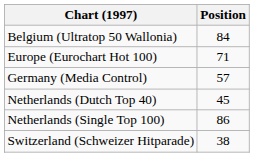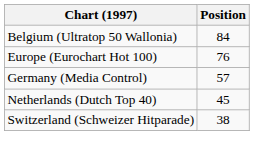 <table class="wikitable sortable">
 <tr>
 <th align="left">Chart (1997)</th>
 <th align="center">Position</th>
 </tr>
 <tr>
 <td>Belgium (Ultratop 50 Wallonia)</td>
 <td align="center">84</td>
 </tr>
 <tr>
 <td>Europe (Eurochart Hot 100)</td>
-<td align="center">71</td>
+<td align="center">76</td>
 </tr>
 <tr>
 <td>Germany (Media Control)</td>
 <td align="center">57</td>
 </tr>
 <tr>
 <td>Netherlands (Dutch Top 40)</td>
 <td align="center">45</td>
 </tr>
 <tr>
-<td>Netherlands (Single Top 100)</td>
-<td align="center">86</td>
-</tr>
-<tr>
 <td>Switzerland (Schweizer Hitparade)</td>
 <td align="center">38</td>
 </tr>
 </table>
